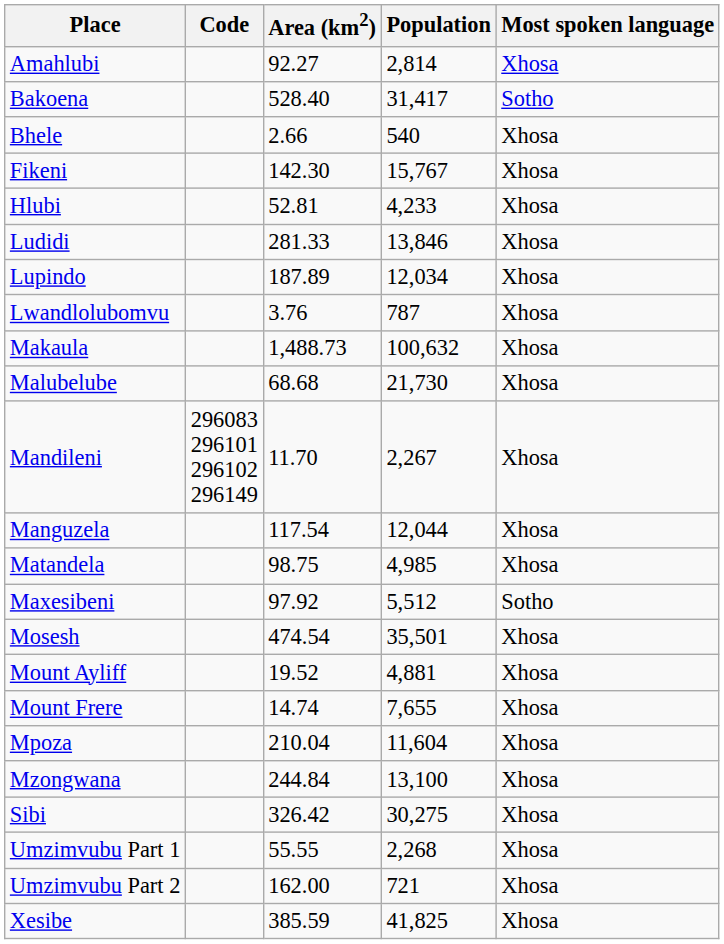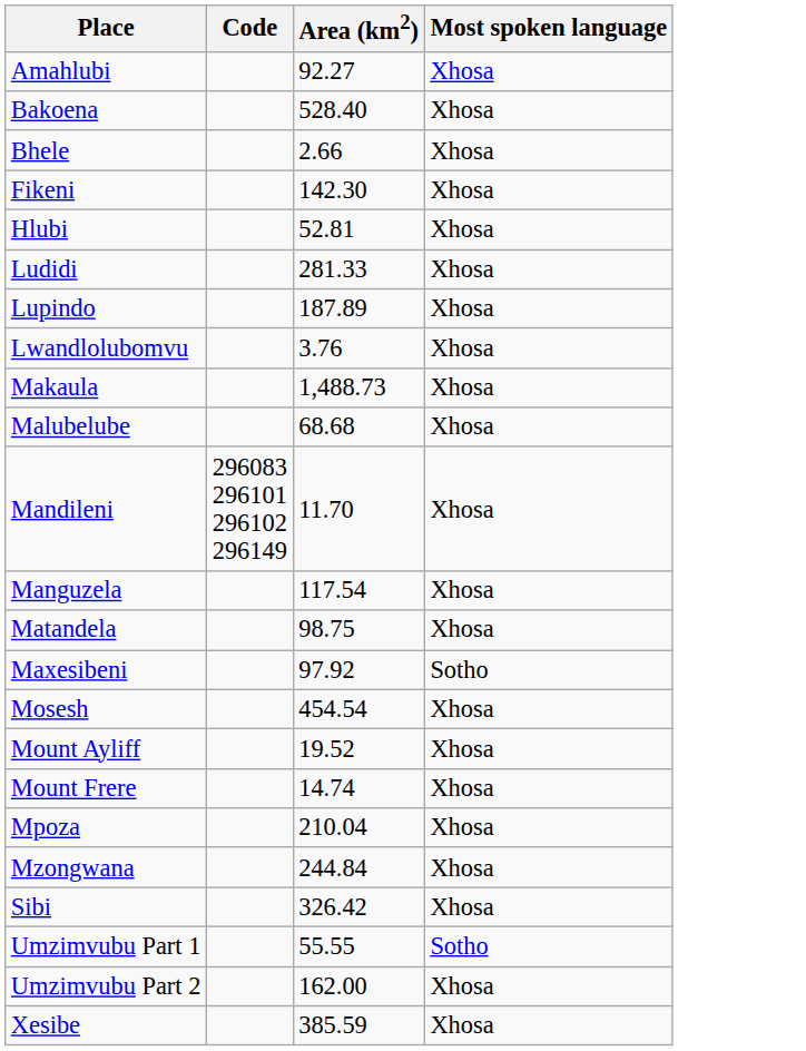 <table class="wikitable sortable">
 <tr>
 <th>Place</th>
 <th>Code</th>
 <th>Area (km<sup>2</sup>)</th>
-<th>Population</th>
 <th>Most spoken language</th>
 </tr>
 <tr>
 <td><a href='#'>Amahlubi</a></td>
 <td></td>
 <td>92.27</td>
-<td>2,814</td>
 <td><a href='#'>Xhosa</a></td>
 </tr>
 <tr>
 <td><a href='#'>Bakoena</a></td>
 <td></td>
 <td>528.40</td>
-<td>31,417</td>
-<td><a href='#'>Sotho</a></td>
+<td>Xhosa</td>
 </tr>
 <tr>
 <td><a href='#'>Bhele</a></td>
 <td></td>
 <td>2.66</td>
-<td>540</td>
 <td>Xhosa</td>
 </tr>
 <tr>
 <td><a href='#'>Fikeni</a></td>
 <td></td>
 <td>142.30</td>
-<td>15,767</td>
 <td>Xhosa</td>
 </tr>
 <tr>
 <td><a href='#'>Hlubi</a></td>
 <td></td>
 <td>52.81</td>
-<td>4,233</td>
 <td>Xhosa</td>
 </tr>
 <tr>
 <td><a href='#'>Ludidi</a></td>
 <td></td>
 <td>281.33</td>
-<td>13,846</td>
 <td>Xhosa</td>
 </tr>
 <tr>
 <td><a href='#'>Lupindo</a></td>
 <td></td>
 <td>187.89</td>
-<td>12,034</td>
 <td>Xhosa</td>
 </tr>
 <tr>
 <td><a href='#'>Lwandlolubomvu</a></td>
 <td></td>
 <td>3.76</td>
-<td>787</td>
 <td>Xhosa</td>
 </tr>
 <tr>
 <td><a href='#'>Makaula</a></td>
 <td></td>
 <td>1,488.73</td>
-<td>100,632</td>
 <td>Xhosa</td>
 </tr>
 <tr>
 <td><a href='#'>Malubelube</a></td>
 <td></td>
 <td>68.68</td>
-<td>21,730</td>
 <td>Xhosa</td>
 </tr>
 <tr>
 <td><a href='#'>Mandileni</a></td>
 <td>296083<br>296101<br>296102<br>296149</td>
 <td>11.70</td>
-<td>2,267</td>
 <td>Xhosa</td>
 </tr>
 <tr>
 <td><a href='#'>Manguzela</a></td>
 <td></td>
 <td>117.54</td>
-<td>12,044</td>
 <td>Xhosa</td>
 </tr>
 <tr>
 <td><a href='#'>Matandela</a></td>
 <td></td>
 <td>98.75</td>
-<td>4,985</td>
 <td>Xhosa</td>
 </tr>
 <tr>
 <td><a href='#'>Maxesibeni</a></td>
 <td></td>
 <td>97.92</td>
-<td>5,512</td>
 <td>Sotho</td>
 </tr>
 <tr>
 <td><a href='#'>Mosesh</a></td>
 <td></td>
-<td>474.54</td>
-<td>35,501</td>
+<td>454.54</td>
 <td>Xhosa</td>
 </tr>
 <tr>
 <td><a href='#'>Mount Ayliff</a></td>
 <td></td>
 <td>19.52</td>
-<td>4,881</td>
 <td>Xhosa</td>
 </tr>
 <tr>
 <td><a href='#'>Mount Frere</a></td>
 <td></td>
 <td>14.74</td>
-<td>7,655</td>
 <td>Xhosa</td>
 </tr>
 <tr>
 <td><a href='#'>Mpoza</a></td>
 <td></td>
 <td>210.04</td>
-<td>11,604</td>
 <td>Xhosa</td>
 </tr>
 <tr>
 <td><a href='#'>Mzongwana</a></td>
 <td></td>
 <td>244.84</td>
-<td>13,100</td>
 <td>Xhosa</td>
 </tr>
 <tr>
 <td><a href='#'>Sibi</a></td>
 <td></td>
 <td>326.42</td>
-<td>30,275</td>
 <td>Xhosa</td>
 </tr>
 <tr>
 <td><a href='#'>Umzimvubu</a> Part 1</td>
 <td></td>
 <td>55.55</td>
-<td>2,268</td>
-<td>Xhosa</td>
+<td><a href='#'>Sotho</a></td>
 </tr>
 <tr>
 <td><a href='#'>Umzimvubu</a> Part 2</td>
 <td></td>
 <td>162.00</td>
-<td>721</td>
 <td>Xhosa</td>
 </tr>
 <tr>
 <td><a href='#'>Xesibe</a></td>
 <td></td>
 <td>385.59</td>
-<td>41,825</td>
 <td>Xhosa</td>
 </tr>
 </table>
